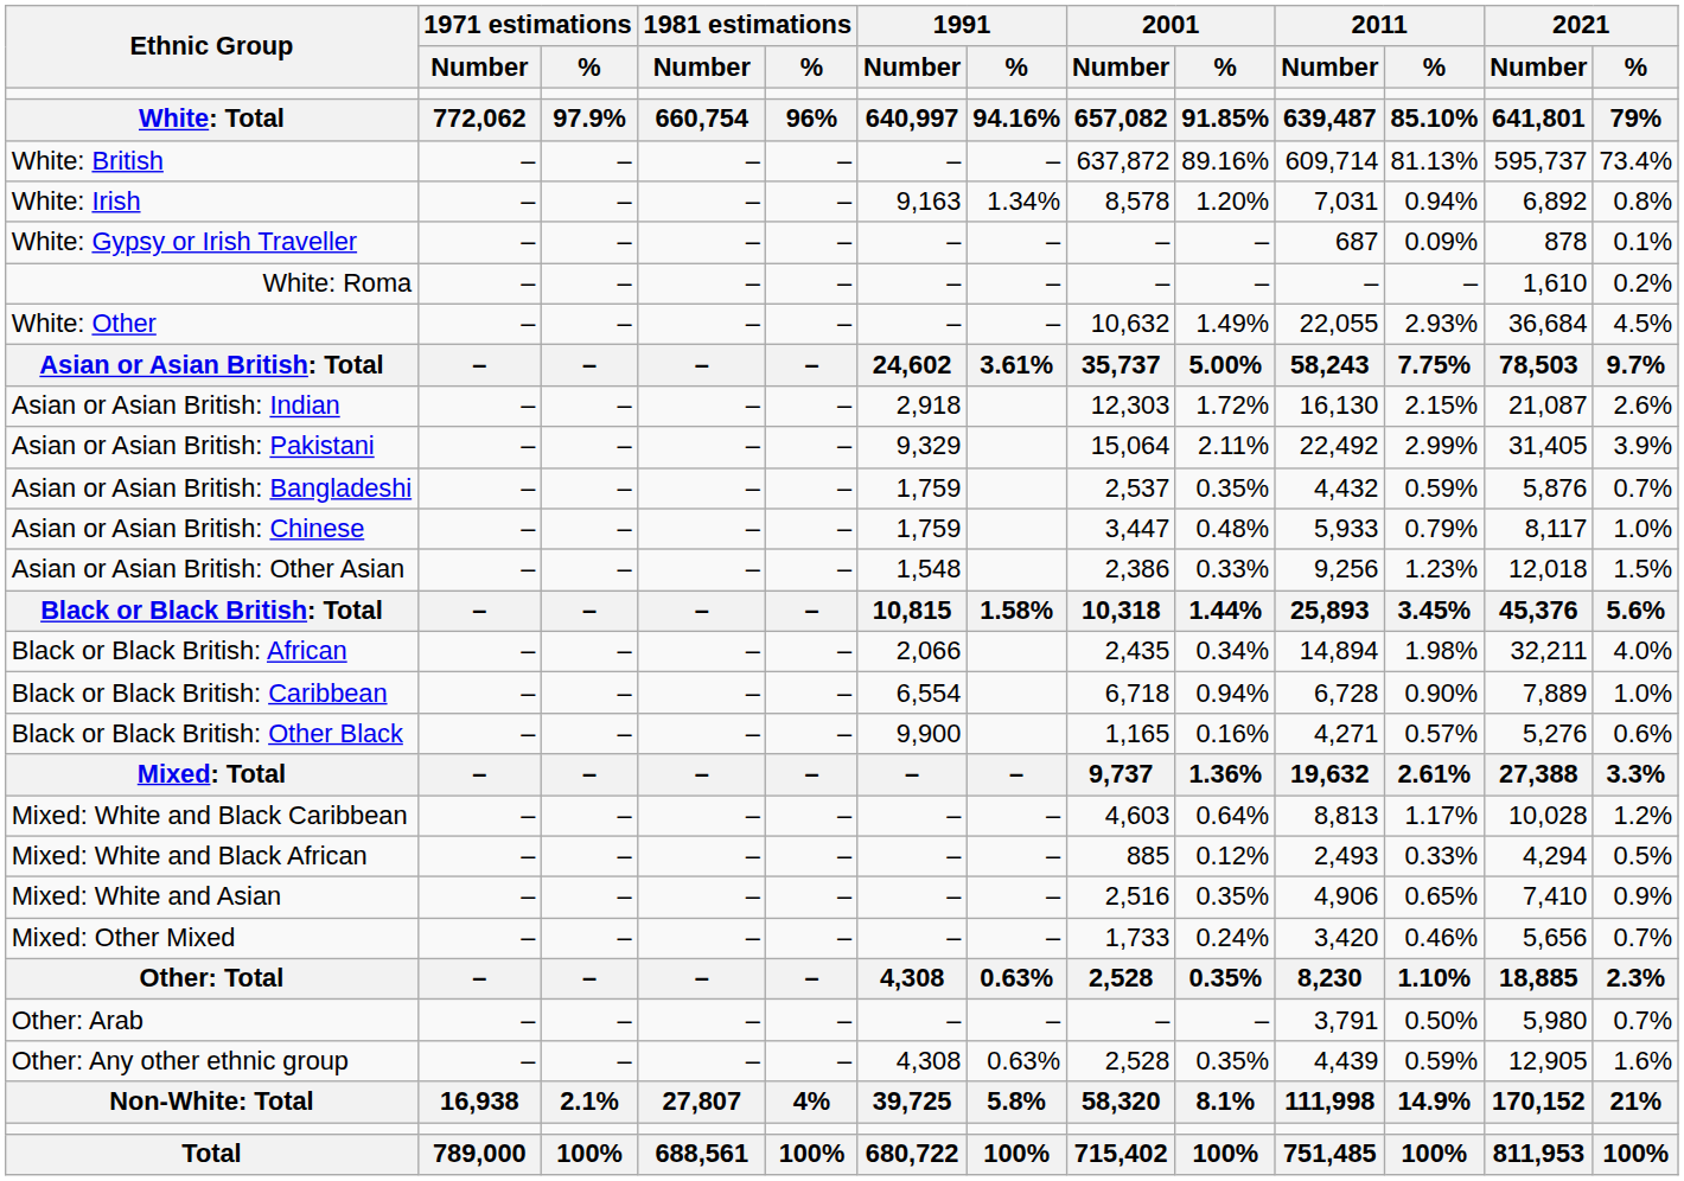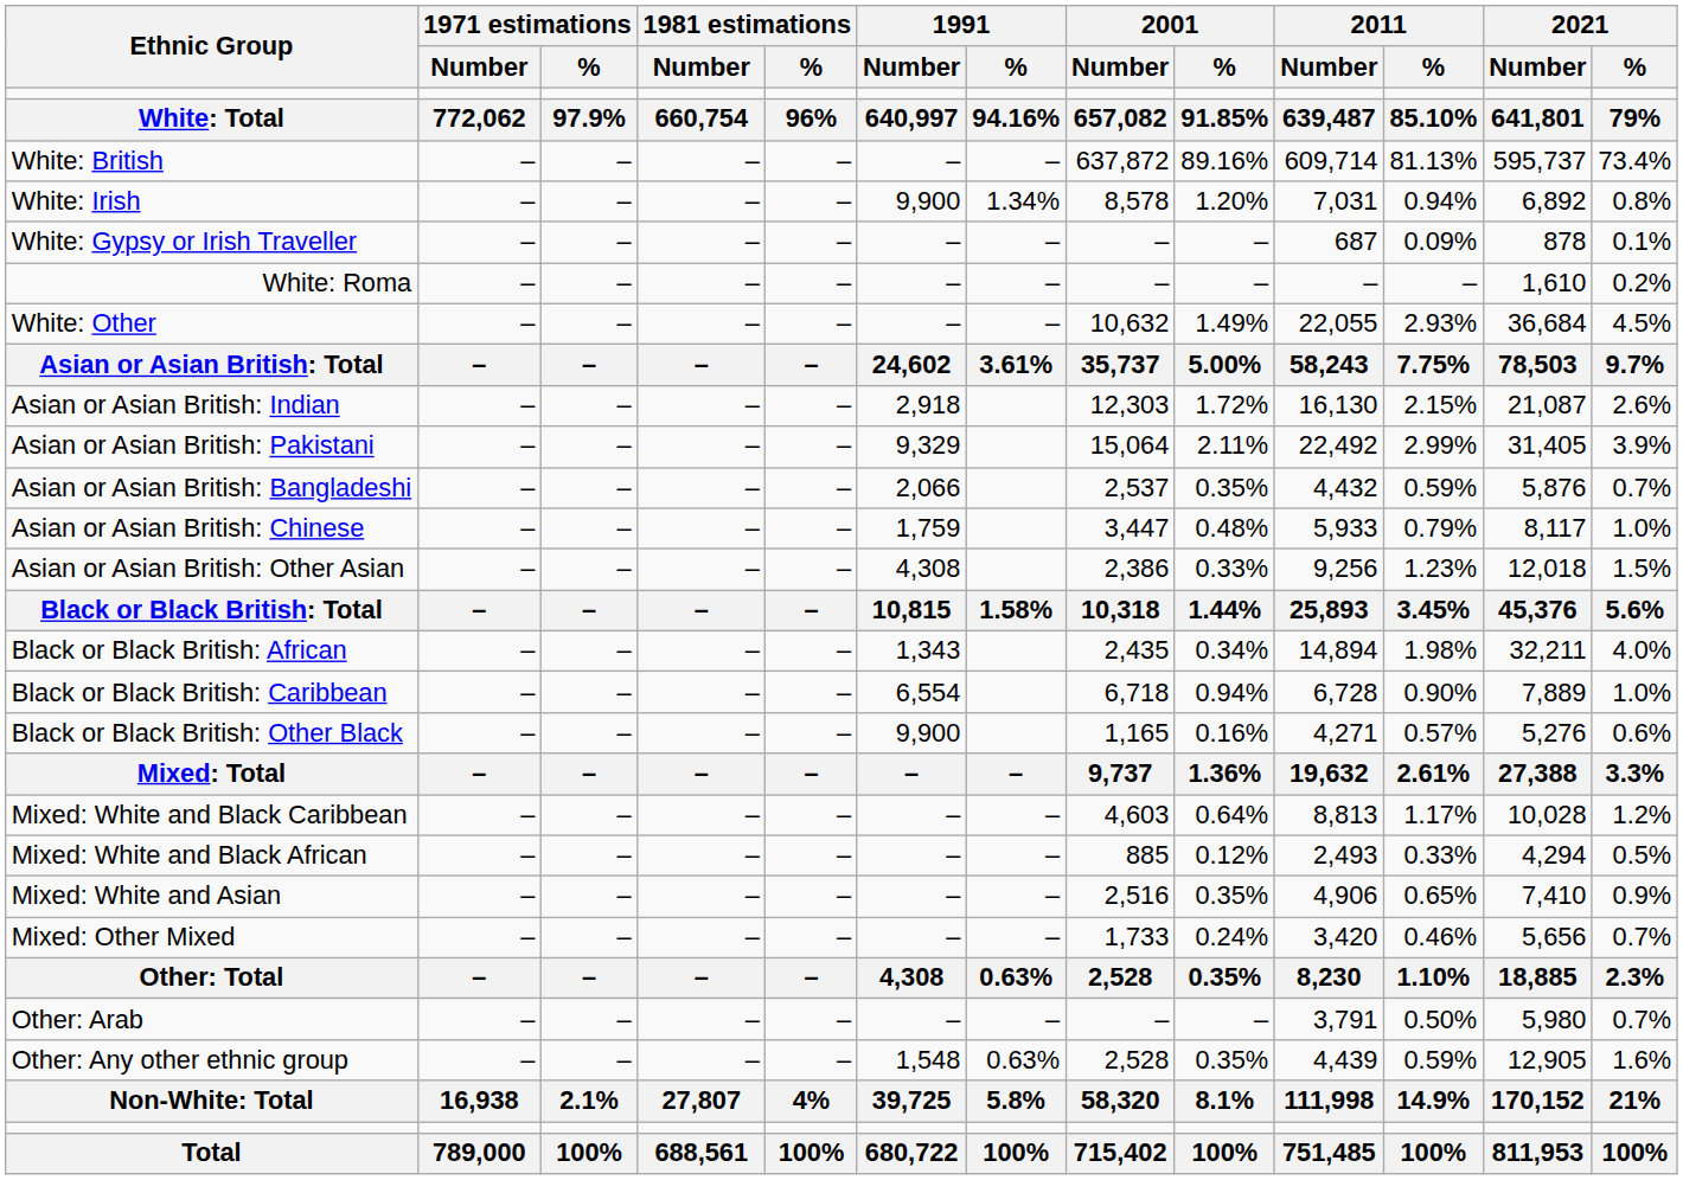 <table class="wikitable sortable" style="text-align:right">
 <tr>
 <th rowspan="2">Ethnic Group</th>
 <th colspan="2">1971 estimations</th>
 <th colspan="2">1981 estimations</th>
 <th colspan="2">1991</th>
 <th colspan="2">2001</th>
 <th colspan="2">2011</th>
 <th colspan="2">2021</th>
 </tr>
 <tr>
 <th>Number</th>
 <th>%</th>
 <th>Number</th>
 <th>%</th>
 <th>Number</th>
 <th>%</th>
 <th>Number</th>
 <th>%</th>
 <th>Number</th>
 <th>%</th>
 <th>Number</th>
 <th>%</th>
 </tr>
 <tr>
 <td></td>
 <td></td>
 <td></td>
 <td></td>
 <td></td>
 <td></td>
 <td></td>
 <td></td>
 <td></td>
 <td></td>
 <td></td>
 <td></td>
 <td></td>
 </tr>
 <tr>
 <th><a href='#'>White</a>: Total</th>
 <th>772,062</th>
 <th>97.9%</th>
 <th>660,754</th>
 <th>96%</th>
 <th>640,997</th>
 <th>94.16%</th>
 <th>657,082</th>
 <th>91.85%</th>
 <th>639,487</th>
 <th>85.10%</th>
 <th>641,801</th>
 <th>79%</th>
 </tr>
 <tr>
 <td style="text-align:left">White: <a href='#'>British</a></td>
 <td>–</td>
 <td>–</td>
 <td>–</td>
 <td>–</td>
 <td>–</td>
 <td>–</td>
 <td>637,872</td>
 <td>89.16%</td>
 <td>609,714</td>
 <td>81.13%</td>
 <td>595,737</td>
 <td>73.4%</td>
 </tr>
 <tr>
 <td style="text-align:left">White: <a href='#'>Irish</a></td>
 <td>–</td>
 <td>–</td>
 <td>–</td>
 <td>–</td>
-<td>9,163</td>
+<td>9,900</td>
 <td>1.34%</td>
 <td>8,578</td>
 <td>1.20%</td>
 <td>7,031</td>
 <td>0.94%</td>
 <td>6,892</td>
 <td>0.8%</td>
 </tr>
 <tr>
 <td style="text-align:left">White: <a href='#'>Gypsy or Irish Traveller</a></td>
 <td>–</td>
 <td>–</td>
 <td>–</td>
 <td>–</td>
 <td>–</td>
 <td>–</td>
 <td>–</td>
 <td>–</td>
 <td>687</td>
 <td>0.09%</td>
 <td>878</td>
 <td>0.1%</td>
 </tr>
 <tr>
 <td>White: Roma</td>
 <td>–</td>
 <td>–</td>
 <td>–</td>
 <td>–</td>
 <td>–</td>
 <td>–</td>
 <td>–</td>
 <td>–</td>
 <td>–</td>
 <td>–</td>
 <td>1,610</td>
 <td>0.2%</td>
 </tr>
 <tr>
 <td style="text-align:left">White: <a href='#'>Other</a></td>
 <td>–</td>
 <td>–</td>
 <td>–</td>
 <td>–</td>
 <td>–</td>
 <td>–</td>
 <td>10,632</td>
 <td>1.49%</td>
 <td>22,055</td>
 <td>2.93%</td>
 <td>36,684</td>
 <td>4.5%</td>
 </tr>
 <tr>
 <th><a href='#'>Asian or Asian British</a>: Total</th>
 <th>–</th>
 <th>–</th>
 <th>–</th>
 <th>–</th>
 <th>24,602</th>
 <th>3.61%</th>
 <th>35,737</th>
 <th>5.00%</th>
 <th>58,243</th>
 <th>7.75%</th>
 <th>78,503</th>
 <th>9.7%</th>
 </tr>
 <tr>
 <td style="text-align:left">Asian or Asian British: <a href='#'>Indian</a></td>
 <td>–</td>
 <td>–</td>
 <td>–</td>
 <td>–</td>
 <td>2,918</td>
 <td></td>
 <td>12,303</td>
 <td>1.72%</td>
 <td>16,130</td>
 <td>2.15%</td>
 <td>21,087</td>
 <td>2.6%</td>
 </tr>
 <tr>
 <td style="text-align:left">Asian or Asian British: <a href='#'>Pakistani</a></td>
 <td>–</td>
 <td>–</td>
 <td>–</td>
 <td>–</td>
 <td>9,329</td>
 <td></td>
 <td>15,064</td>
 <td>2.11%</td>
 <td>22,492</td>
 <td>2.99%</td>
 <td>31,405</td>
 <td>3.9%</td>
 </tr>
 <tr>
 <td style="text-align:left">Asian or Asian British: <a href='#'>Bangladeshi</a></td>
 <td>–</td>
 <td>–</td>
 <td>–</td>
 <td>–</td>
-<td>1,759</td>
+<td>2,066</td>
 <td></td>
 <td>2,537</td>
 <td>0.35%</td>
 <td>4,432</td>
 <td>0.59%</td>
 <td>5,876</td>
 <td>0.7%</td>
 </tr>
 <tr>
 <td style="text-align:left">Asian or Asian British: <a href='#'>Chinese</a></td>
 <td>–</td>
 <td>–</td>
 <td>–</td>
 <td>–</td>
 <td>1,759</td>
 <td></td>
 <td>3,447</td>
 <td>0.48%</td>
 <td>5,933</td>
 <td>0.79%</td>
 <td>8,117</td>
 <td>1.0%</td>
 </tr>
 <tr>
 <td style="text-align:left">Asian or Asian British: Other Asian</td>
 <td>–</td>
 <td>–</td>
 <td>–</td>
 <td>–</td>
-<td>1,548</td>
+<td>4,308</td>
 <td></td>
 <td>2,386</td>
 <td>0.33%</td>
 <td>9,256</td>
 <td>1.23%</td>
 <td>12,018</td>
 <td>1.5%</td>
 </tr>
 <tr>
 <th><a href='#'>Black or Black British</a>: Total</th>
 <th>–</th>
 <th>–</th>
 <th>–</th>
 <th>–</th>
 <th>10,815</th>
 <th>1.58%</th>
 <th>10,318</th>
 <th>1.44%</th>
 <th>25,893</th>
 <th>3.45%</th>
 <th>45,376</th>
 <th>5.6%</th>
 </tr>
 <tr>
 <td style="text-align:left">Black or Black British: <a href='#'>African</a></td>
 <td>–</td>
 <td>–</td>
 <td>–</td>
 <td>–</td>
-<td>2,066</td>
+<td>1,343</td>
 <td></td>
 <td>2,435</td>
 <td>0.34%</td>
 <td>14,894</td>
 <td>1.98%</td>
 <td>32,211</td>
 <td>4.0%</td>
 </tr>
 <tr>
 <td style="text-align:left">Black or Black British: <a href='#'>Caribbean</a></td>
 <td>–</td>
 <td>–</td>
 <td>–</td>
 <td>–</td>
 <td>6,554</td>
 <td></td>
 <td>6,718</td>
 <td>0.94%</td>
 <td>6,728</td>
 <td>0.90%</td>
 <td>7,889</td>
 <td>1.0%</td>
 </tr>
 <tr>
 <td style="text-align:left">Black or Black British: <a href='#'>Other Black</a></td>
 <td>–</td>
 <td>–</td>
 <td>–</td>
 <td>–</td>
 <td>9,900</td>
 <td></td>
 <td>1,165</td>
 <td>0.16%</td>
 <td>4,271</td>
 <td>0.57%</td>
 <td>5,276</td>
 <td>0.6%</td>
 </tr>
 <tr>
 <th><a href='#'>Mixed</a>: Total</th>
 <th>–</th>
 <th>–</th>
 <th>–</th>
 <th>–</th>
 <th>–</th>
 <th>–</th>
 <th>9,737</th>
 <th>1.36%</th>
 <th>19,632</th>
 <th>2.61%</th>
 <th>27,388</th>
 <th>3.3%</th>
 </tr>
 <tr>
 <td style="text-align:left">Mixed: White and Black Caribbean</td>
 <td>–</td>
 <td>–</td>
 <td>–</td>
 <td>–</td>
 <td>–</td>
 <td>–</td>
 <td>4,603</td>
 <td>0.64%</td>
 <td>8,813</td>
 <td>1.17%</td>
 <td>10,028</td>
 <td>1.2%</td>
 </tr>
 <tr>
 <td style="text-align:left">Mixed: White and Black African</td>
 <td>–</td>
 <td>–</td>
 <td>–</td>
 <td>–</td>
 <td>–</td>
 <td>–</td>
 <td>885</td>
 <td>0.12%</td>
 <td>2,493</td>
 <td>0.33%</td>
 <td>4,294</td>
 <td>0.5%</td>
 </tr>
 <tr>
 <td style="text-align:left">Mixed: White and Asian</td>
 <td>–</td>
 <td>–</td>
 <td>–</td>
 <td>–</td>
 <td>–</td>
 <td>–</td>
 <td>2,516</td>
 <td>0.35%</td>
 <td>4,906</td>
 <td>0.65%</td>
 <td>7,410</td>
 <td>0.9%</td>
 </tr>
 <tr>
 <td style="text-align:left">Mixed: Other Mixed</td>
 <td>–</td>
 <td>–</td>
 <td>–</td>
 <td>–</td>
 <td>–</td>
 <td>–</td>
 <td>1,733</td>
 <td>0.24%</td>
 <td>3,420</td>
 <td>0.46%</td>
 <td>5,656</td>
 <td>0.7%</td>
 </tr>
 <tr>
 <th>Other: Total</th>
 <th>–</th>
 <th>–</th>
 <th>–</th>
 <th>–</th>
 <th>4,308</th>
 <th>0.63%</th>
 <th>2,528</th>
 <th>0.35%</th>
 <th>8,230</th>
 <th>1.10%</th>
 <th>18,885</th>
 <th>2.3%</th>
 </tr>
 <tr>
 <td style="text-align:left">Other: Arab</td>
 <td>–</td>
 <td>–</td>
 <td>–</td>
 <td>–</td>
 <td>–</td>
 <td>–</td>
 <td>–</td>
 <td>–</td>
 <td>3,791</td>
 <td>0.50%</td>
 <td>5,980</td>
 <td>0.7%</td>
 </tr>
 <tr>
 <td style="text-align:left">Other: Any other ethnic group</td>
 <td>–</td>
 <td>–</td>
 <td>–</td>
 <td>–</td>
-<td>4,308</td>
+<td>1,548</td>
 <td>0.63%</td>
 <td>2,528</td>
 <td>0.35%</td>
 <td>4,439</td>
 <td>0.59%</td>
 <td>12,905</td>
 <td>1.6%</td>
 </tr>
 <tr>
 <th>Non-White: Total</th>
 <th>16,938</th>
 <th>2.1%</th>
 <th>27,807</th>
 <th>4%</th>
 <th>39,725</th>
 <th>5.8%</th>
 <th>58,320</th>
 <th>8.1%</th>
 <th>111,998</th>
 <th>14.9%</th>
 <th>170,152</th>
 <th>21%</th>
 </tr>
 <tr>
 <td></td>
 <td></td>
 <td></td>
 <td></td>
 <td></td>
 <td></td>
 <td></td>
 <td></td>
 <td></td>
 <td></td>
 <td></td>
 <td></td>
 <td></td>
 </tr>
 <tr>
 <th>Total</th>
 <th>789,000</th>
 <th>100%</th>
 <th>688,561</th>
 <th>100%</th>
 <th>680,722</th>
 <th>100%</th>
 <th>715,402</th>
 <th>100%</th>
 <th>751,485</th>
 <th>100%</th>
 <th>811,953</th>
 <th>100%</th>
 </tr>
 </table>
